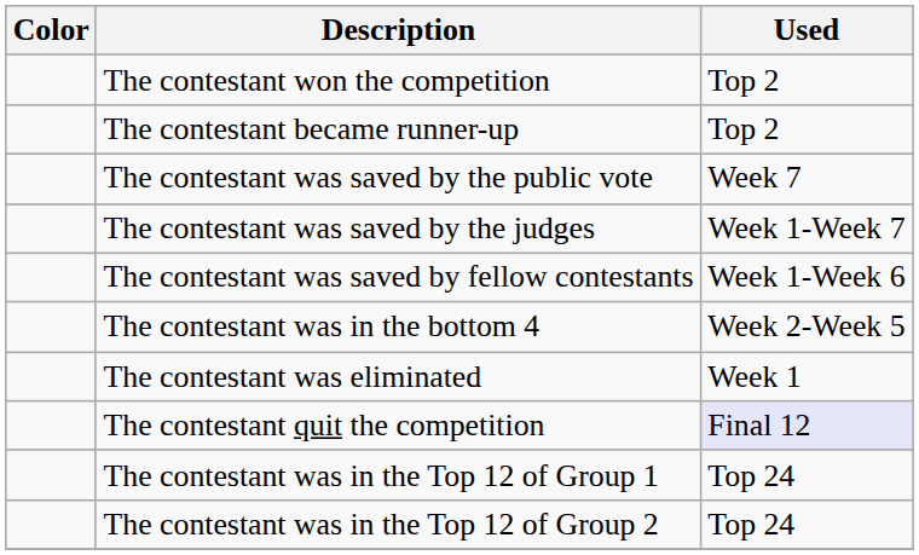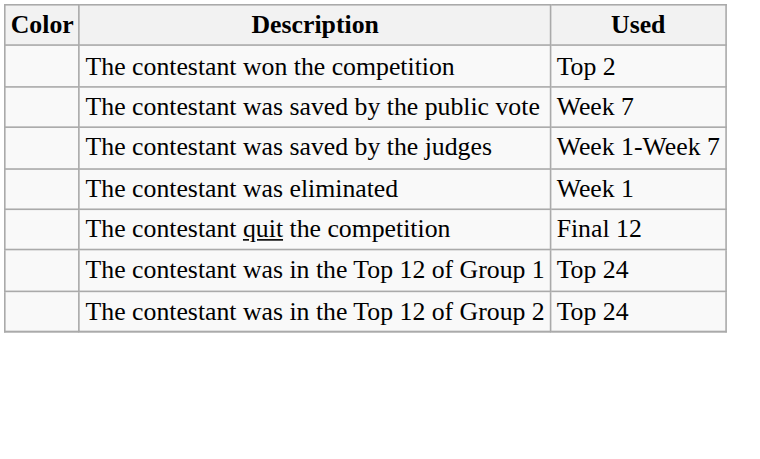 <table class="wikitable">
 <tr>
 <th>Color</th>
 <th>Description</th>
 <th>Used</th>
 </tr>
 <tr>
 <td></td>
 <td>The contestant won the competition</td>
-<td>Top 2</td>
-</tr>
-<tr>
-<td></td>
-<td>The contestant became runner-up</td>
 <td>Top 2</td>
 </tr>
 <tr>
 <td></td>
 <td>The contestant was saved by the public vote</td>
 <td>Week 7</td>
 </tr>
 <tr>
 <td></td>
 <td>The contestant was saved by the judges</td>
 <td>Week 1-Week 7</td>
 </tr>
 <tr>
 <td></td>
-<td>The contestant was saved by fellow contestants</td>
-<td>Week 1-Week 6</td>
-</tr>
-<tr>
-<td></td>
-<td>The contestant was in the bottom 4</td>
-<td>Week 2-Week 5</td>
-</tr>
-<tr>
-<td></td>
 <td>The contestant was eliminated</td>
 <td>Week 1</td>
 </tr>
 <tr>
 <td></td>
 <td>The contestant <u>quit</u> the competition</td>
-<td style="background: lavender;">Final 12</td>
+<td>Final 12</td>
 </tr>
 <tr>
 <td></td>
 <td>The contestant was in the Top 12 of Group 1</td>
 <td>Top 24</td>
 </tr>
 <tr>
 <td></td>
 <td>The contestant was in the Top 12 of Group 2</td>
 <td>Top 24</td>
 </tr>
 <tr>
 </tr>
 </table>
